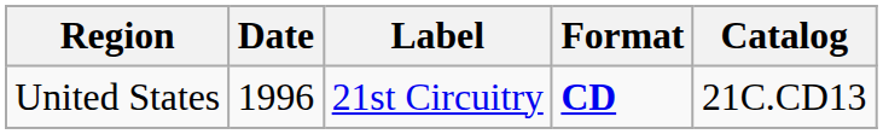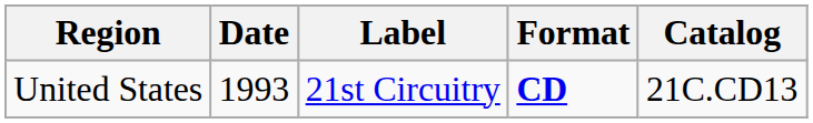 <table class="wikitable">
 <tr>
 <th>Region</th>
 <th>Date</th>
 <th>Label</th>
 <th>Format</th>
 <th>Catalog</th>
 </tr>
 <tr>
 <td>United States</td>
-<td>1996</td>
+<td>1993</td>
 <td><a href='#'>21st Circuitry</a></td>
 <td><strong><a href='#'>CD</a></strong></td>
 <td>21C.CD13</td>
 </tr>
 </table>
